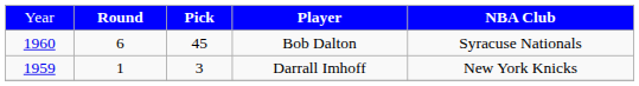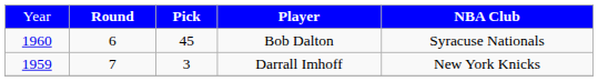 <table class="wikitable" width="50%">
 <tr align="center"  style="background:blue;color:#FFFFFF;">
 <td>Year</td>
 <td><strong>Round</strong></td>
 <td><strong>Pick</strong></td>
 <td><strong>Player</strong></td>
 <td><strong>NBA Club</strong></td>
 </tr>
 <tr align="center" bgcolor="">
 <td><a href='#'>1960</a></td>
 <td>6</td>
 <td>45</td>
 <td>Bob Dalton</td>
 <td>Syracuse Nationals</td>
 </tr>
 <tr align="center" bgcolor="">
 <td><a href='#'>1959</a></td>
-<td>1</td>
+<td>7</td>
 <td>3</td>
 <td>Darrall Imhoff</td>
 <td>New York Knicks</td>
 </tr>
 <tr align="center" bgcolor="">
 </tr>
 </table>
